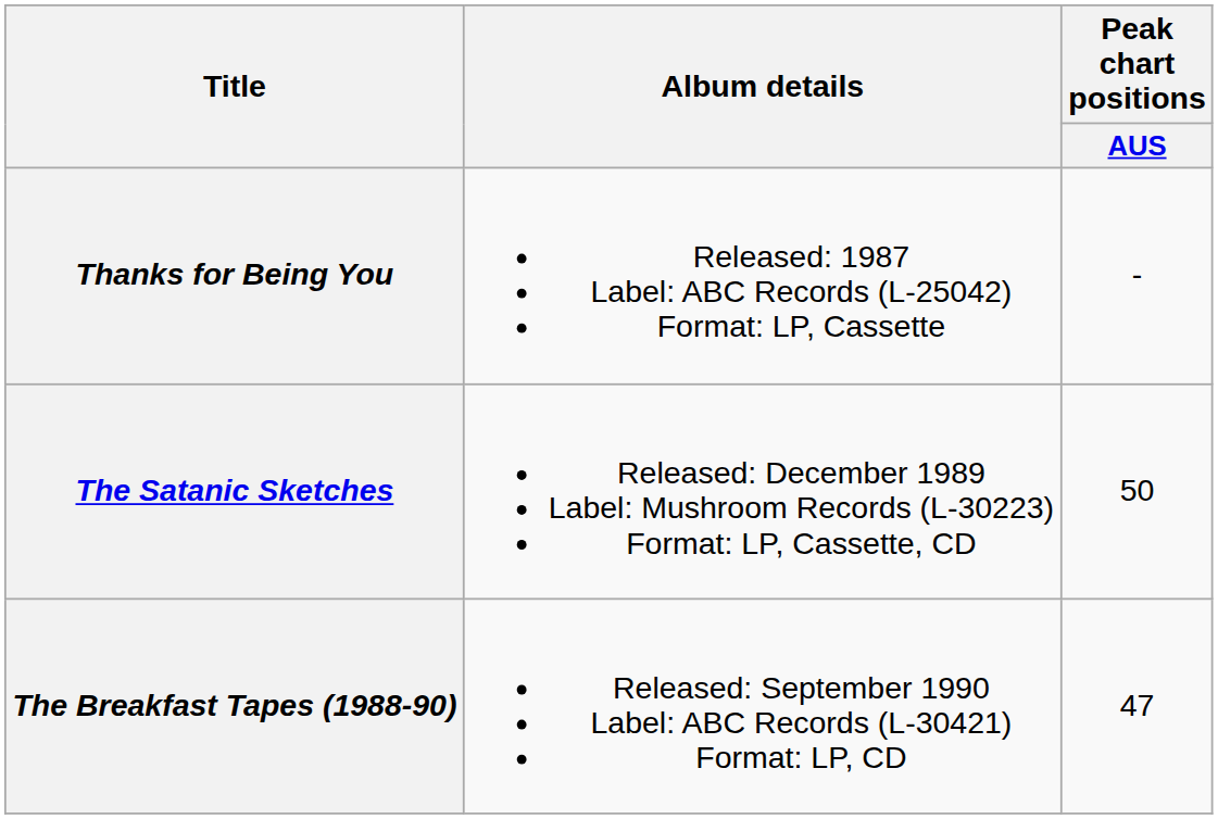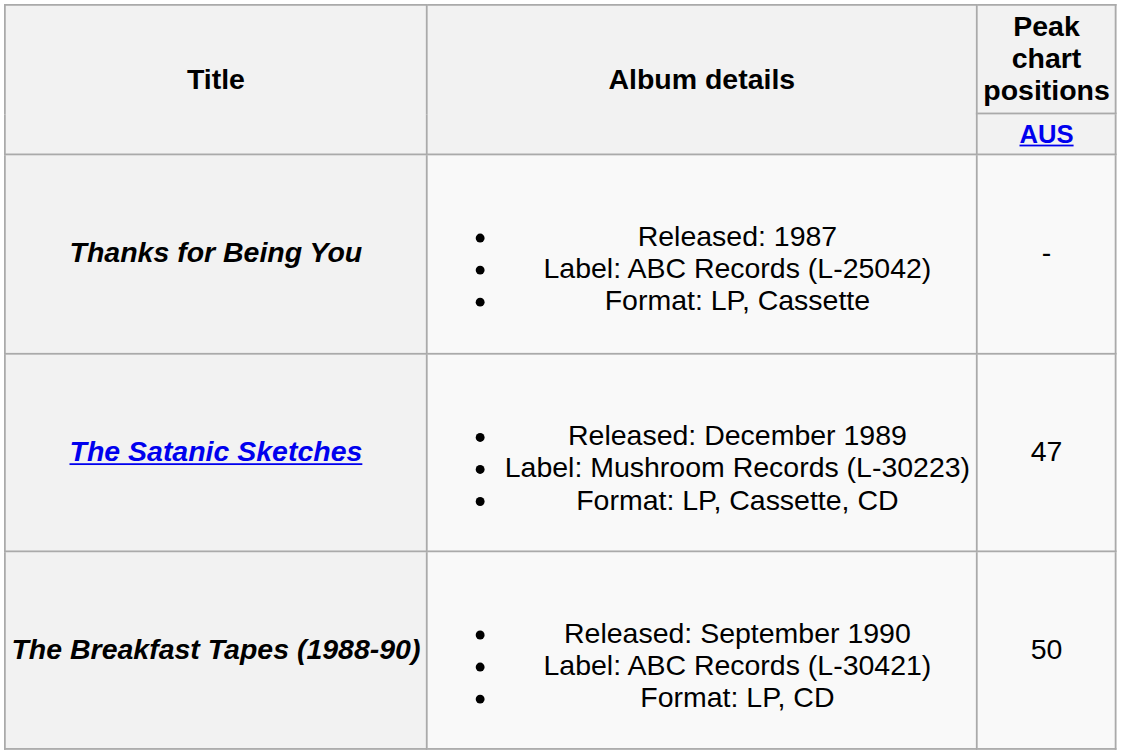 <table class="wikitable plainrowheaders" style="text-align:center;" border="1">
 <tr>
 <th scope="col" rowspan="2">Title</th>
 <th scope="col" rowspan="2">Album details</th>
 <th scope="col" colspan="1">Peak chart positions</th>
 </tr>
 <tr>
 <th scope="col" style="width:3em;font-size:90%;"><a href='#'>AUS</a><br></th>
 </tr>
 <tr>
 <th scope="row"><em>Thanks for Being You</em></th>
 <td><br><ul><li>Released: 1987</li><li>Label: ABC Records (L-25042)</li><li>Format: LP, Cassette</li></ul></td>
 <td align="center">-</td>
 </tr>
 <tr>
 <th scope="row"><em><a href='#'>The Satanic Sketches</a></em></th>
 <td><br><ul><li>Released: December 1989</li><li>Label: Mushroom Records (L-30223)</li><li>Format: LP, Cassette, CD</li></ul></td>
-<td align="center">50</td>
+<td align="center">47</td>
 </tr>
 <tr>
 <th scope="row"><em>The Breakfast Tapes (1988-90)</em></th>
 <td><br><ul><li>Released: September 1990</li><li>Label: ABC Records (L-30421)</li><li>Format: LP, CD</li></ul></td>
-<td align="center">47</td>
+<td align="center">50</td>
 </tr>
 </table>
